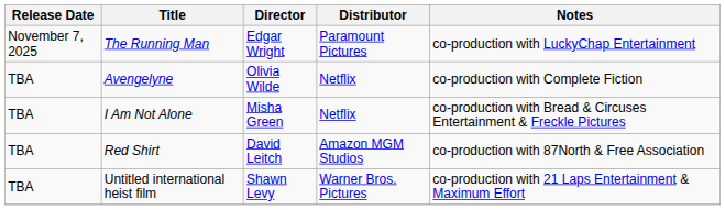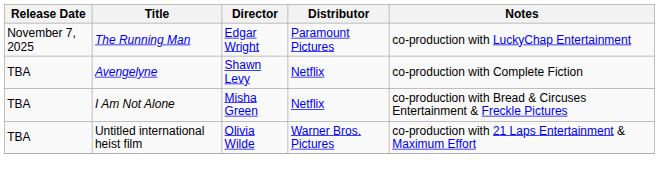 <table class="wikitable">
 <tr>
 <th>Release Date</th>
 <th>Title</th>
 <th>Director</th>
 <th>Distributor</th>
 <th>Notes</th>
 </tr>
 <tr>
 <td>November 7, 2025</td>
 <td><em><a href='#'>The Running Man</a></em></td>
 <td><a href='#'>Edgar Wright</a></td>
 <td><a href='#'>Paramount Pictures</a></td>
 <td>co-production with <a href='#'>LuckyChap Entertainment</a></td>
 </tr>
 <tr>
 <td>TBA</td>
 <td><em><a href='#'>Avengelyne</a></em></td>
-<td><a href='#'>Olivia Wilde</a></td>
+<td><a href='#'>Shawn Levy</a></td>
 <td><a href='#'>Netflix</a></td>
 <td>co-production with Complete Fiction</td>
 </tr>
 <tr>
 <td>TBA</td>
 <td><em>I Am Not Alone</em></td>
 <td><a href='#'>Misha Green</a></td>
 <td><a href='#'>Netflix</a></td>
 <td>co-production with Bread & Circuses Entertainment & <a href='#'>Freckle Pictures</a></td>
 </tr>
 <tr>
 <td>TBA</td>
-<td><em>Red Shirt</em></td>
-<td><a href='#'>David Leitch</a></td>
-<td><a href='#'>Amazon MGM Studios</a></td>
-<td>co-production with 87North & Free Association</td>
-</tr>
-<tr>
-<td>TBA</td>
 <td>Untitled international heist film</td>
-<td><a href='#'>Shawn Levy</a></td>
+<td><a href='#'>Olivia Wilde</a></td>
 <td><a href='#'>Warner Bros. Pictures</a></td>
 <td>co-production with <a href='#'>21 Laps Entertainment</a> & <a href='#'>Maximum Effort</a></td>
 </tr>
 <tr>
 </tr>
 </table>
